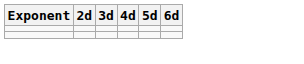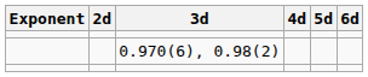 <table class="wikitable">
 <tr>
 <th>Exponent</th>
 <th>2d</th>
 <th>3d</th>
 <th>4d</th>
 <th>5d</th>
 <th>6d</th>
 </tr>
 <tr>
 <td></td>
 <td></td>
 <td></td>
 <td></td>
 <td></td>
 <td></td>
 </tr>
 <tr>
 <td></td>
 <td></td>
+<td>0.970(6), 0.98(2)</td>
+<td></td>
+<td></td>
+<td></td>
+</tr>
+<tr>
+<td></td>
+<td></td>
 <td></td>
 <td></td>
 <td></td>
 <td></td>
 </tr>
 <tr>
 </tr>
 </table>
